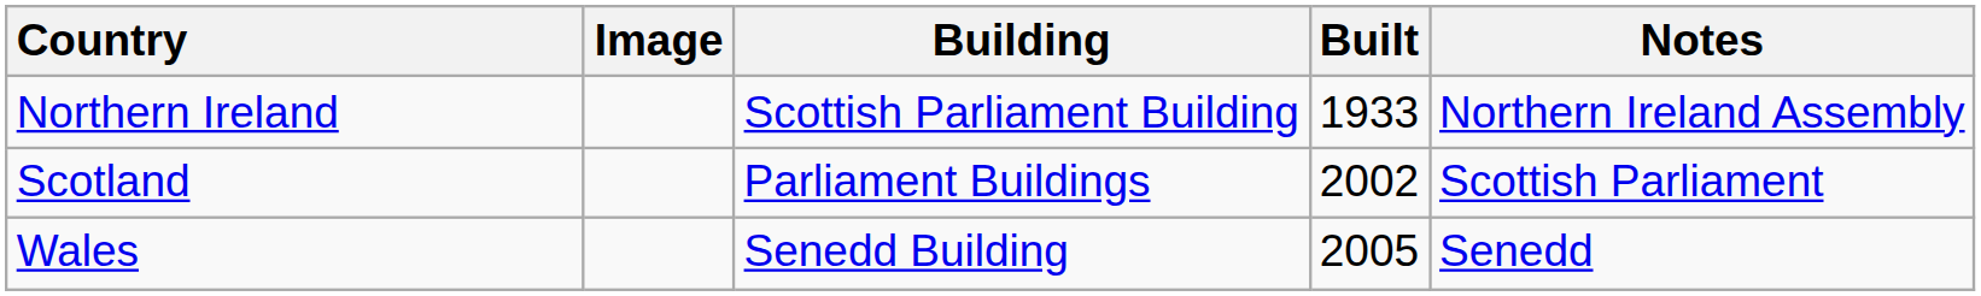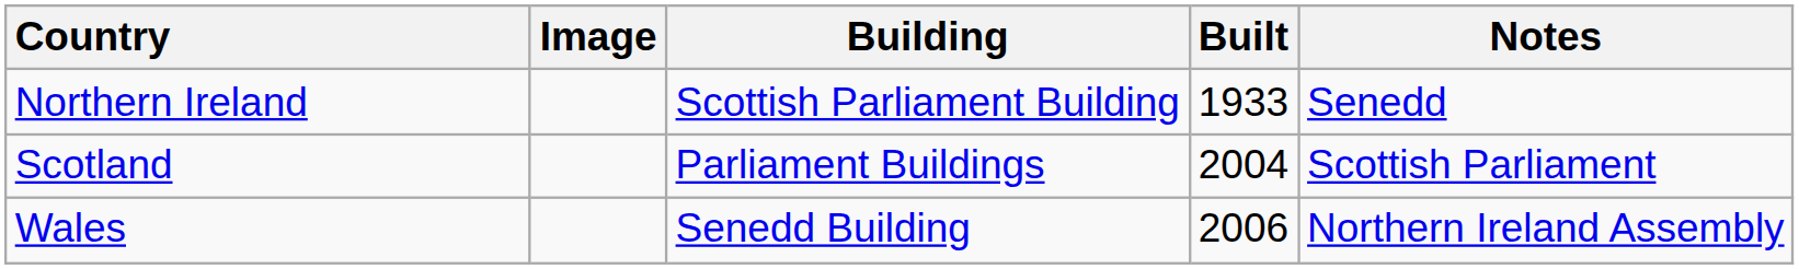 <table class="wikitable sortable">
 <tr>
 <th style="text-align:left;width:200px">Country</th>
 <th>Image</th>
 <th>Building</th>
 <th>Built</th>
 <th>Notes</th>
 </tr>
 <tr>
 <td><a href='#'>Northern Ireland</a></td>
 <td></td>
 <td><a href='#'>Scottish Parliament Building</a></td>
 <td>1933</td>
-<td><a href='#'>Northern Ireland Assembly</a></td>
+<td><a href='#'>Senedd</a></td>
 </tr>
 <tr>
 <td><a href='#'>Scotland</a></td>
 <td></td>
 <td><a href='#'>Parliament Buildings</a></td>
-<td>2002</td>
+<td>2004</td>
 <td><a href='#'>Scottish Parliament</a></td>
 </tr>
 <tr>
 <td><a href='#'>Wales</a></td>
 <td></td>
 <td><a href='#'>Senedd Building</a></td>
-<td>2005</td>
-<td><a href='#'>Senedd</a></td>
+<td>2006</td>
+<td><a href='#'>Northern Ireland Assembly</a></td>
 </tr>
 </table>
